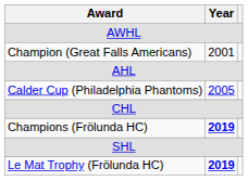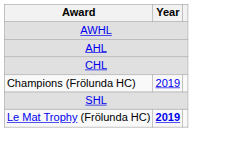 <table class="wikitable">
 <tr>
 <th>Award</th>
 <th>Year</th>
 <th></th>
 </tr>
 <tr ALIGN="center" bgcolor="#e0e0e0">
 <td colspan="3"><a href='#'>AWHL</a></td>
 </tr>
-<tr>
-<td>Champion (Great Falls Americans)</td>
-<td>2001</td>
-<td></td>
-</tr>
 <tr ALIGN="center" bgcolor="#e0e0e0">
 <td colspan="3"><a href='#'>AHL</a></td>
-</tr>
-<tr>
-<td><a href='#'>Calder Cup</a> (Philadelphia Phantoms)</td>
-<td><a href='#'>2005</a></td>
-<td></td>
 </tr>
 <tr ALIGN="center" bgcolor="#e0e0e0">
 <td colspan="3"><a href='#'>CHL</a></td>
 </tr>
 <tr>
 <td>Champions (Frölunda HC)</td>
-<td><strong><a href='#'>2019</a></strong></td>
+<td><a href='#'>2019</a></td>
 <td></td>
 </tr>
 <tr ALIGN="center" bgcolor="#e0e0e0">
 <td colspan="3"><a href='#'>SHL</a></td>
 </tr>
 <tr>
 <td><a href='#'>Le Mat Trophy</a> (Frölunda HC)</td>
 <td><strong><a href='#'>2019</a></strong></td>
 <td></td>
 </tr>
 </table>
